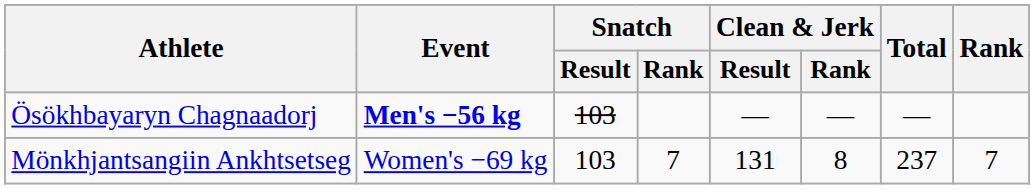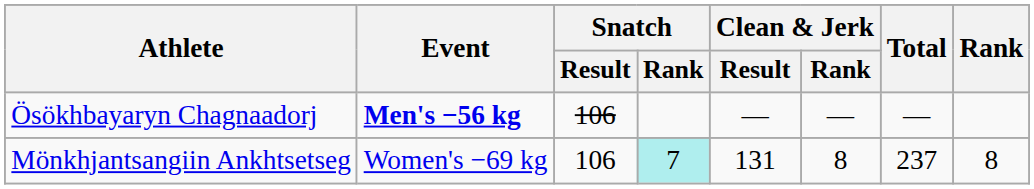 <table class="wikitable" style="font-size:90%">
 <tr>
 <th rowspan="2">Athlete</th>
 <th rowspan="2">Event</th>
 <th colspan="2">Snatch</th>
 <th colspan="2">Clean & Jerk</th>
 <th rowspan="2">Total</th>
 <th rowspan="2">Rank</th>
 </tr>
 <tr style="font-size:95%">
 <th>Result</th>
 <th>Rank</th>
 <th>Result</th>
 <th>Rank</th>
 </tr>
 <tr align=center>
 <td align=left><a href='#'>Ösökhbayaryn Chagnaadorj</a></td>
 <td align=left><strong><a href='#'>Men's −56 kg</a></strong></td>
-<td><s>103</s></td>
+<td><s>106</s></td>
 <td></td>
 <td>—</td>
 <td>—</td>
 <td>—</td>
 <td></td>
 </tr>
 <tr align=center>
 <td align=left><a href='#'>Mönkhjantsangiin Ankhtsetseg</a></td>
 <td align=left><a href='#'>Women's −69 kg</a></td>
-<td>103</td>
-<td>7</td>
+<td>106</td>
+<td style="background: paleturquoise;">7</td>
 <td>131</td>
 <td>8</td>
 <td>237</td>
-<td>7</td>
+<td>8</td>
 </tr>
 </table>
